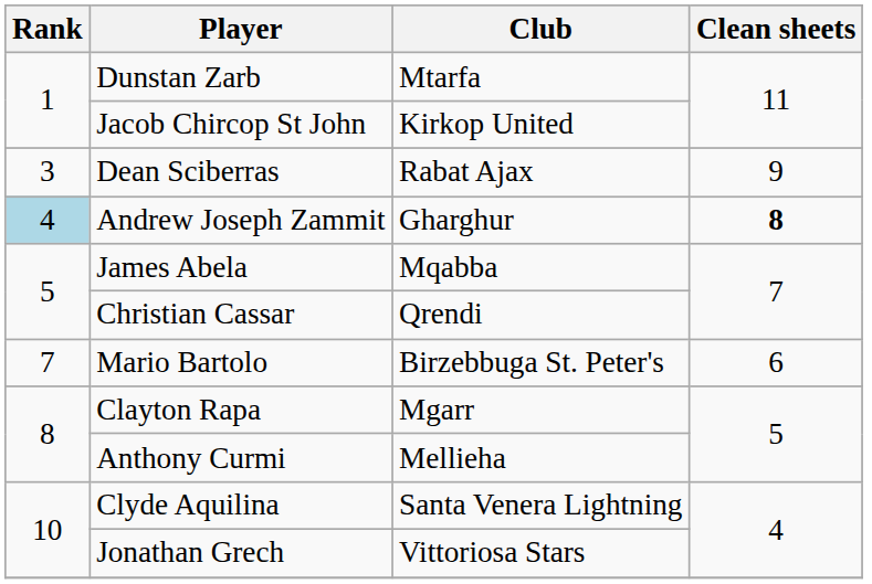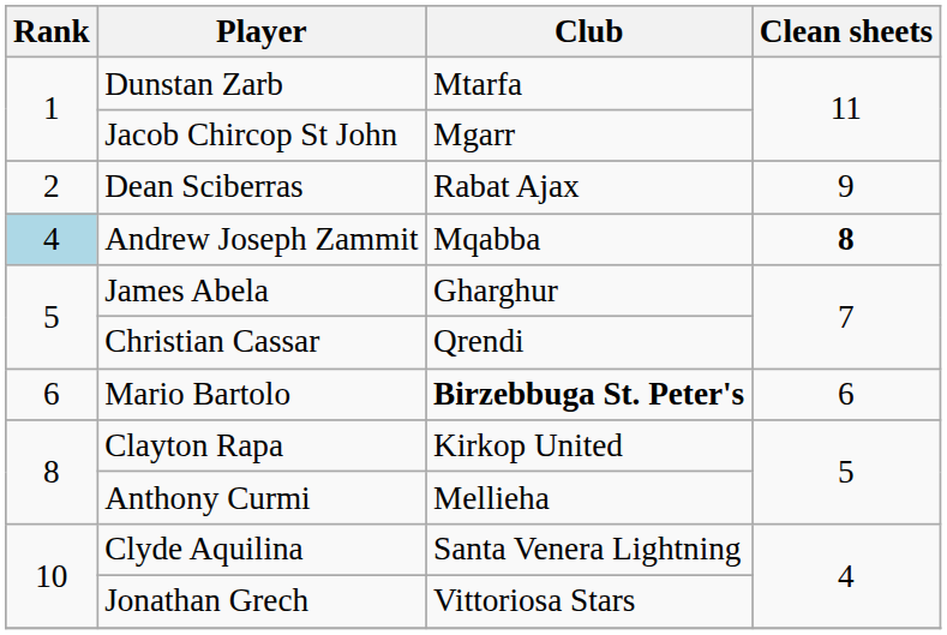 <table class="wikitable">
 <tr>
 <th>Rank</th>
 <th>Player</th>
 <th>Club</th>
 <th>Clean sheets</th>
 </tr>
 <tr>
 <td align="center" rowspan="2">1</td>
 <td> Dunstan Zarb</td>
 <td>Mtarfa</td>
 <td align="center" rowspan="2">11</td>
 </tr>
 <tr>
 <td> Jacob Chircop St John</td>
-<td>Kirkop United</td>
+<td>Mgarr</td>
 </tr>
 <tr>
-<td align="center" rowspan="1">3</td>
+<td align="center" rowspan="1">2</td>
 <td> Dean Sciberras</td>
 <td>Rabat Ajax</td>
 <td align="center" rowspan="1">9</td>
 </tr>
 <tr>
 <td align="center" rowspan="1" style="background: lightblue;">4</td>
 <td> Andrew Joseph Zammit</td>
-<td>Gharghur</td>
+<td>Mqabba</td>
 <td align="center" rowspan="1"><strong>8</strong></td>
 </tr>
 <tr>
 <td align="center" rowspan="2">5</td>
 <td> James Abela</td>
-<td>Mqabba</td>
+<td>Gharghur</td>
 <td align="center" rowspan="2">7</td>
 </tr>
 <tr>
 <td> Christian Cassar</td>
 <td>Qrendi</td>
 </tr>
 <tr>
-<td align="center" rowspan="1">7</td>
+<td align="center" rowspan="1">6</td>
 <td> Mario Bartolo</td>
-<td>Birzebbuga St. Peter's</td>
+<td><strong>Birzebbuga St. Peter's</strong></td>
 <td align="center" rowspan="1">6</td>
 </tr>
 <tr>
 <td align="center" rowspan="2">8</td>
 <td> Clayton Rapa</td>
-<td>Mgarr</td>
+<td>Kirkop United</td>
 <td align="center" rowspan="2">5</td>
 </tr>
 <tr>
 <td> Anthony Curmi</td>
 <td>Mellieha</td>
 </tr>
 <tr>
 <td align="center" rowspan="2">10</td>
 <td> Clyde Aquilina</td>
 <td>Santa Venera Lightning</td>
 <td align="center" rowspan="2">4</td>
 </tr>
 <tr>
 <td> Jonathan Grech</td>
 <td>Vittoriosa Stars</td>
 </tr>
 <tr>
 </tr>
 </table>
